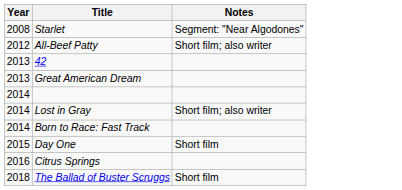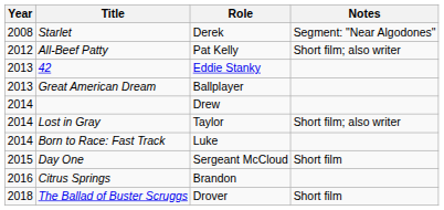 <table class="wikitable sortable">
 <tr>
 <th>Year</th>
 <th>Title</th>
+<th>Role</th>
 <th class="unsortable">Notes</th>
 </tr>
 <tr>
 <td>2008</td>
 <td><em>Starlet</em></td>
+<td>Derek</td>
 <td>Segment: "Near Algodones"</td>
 </tr>
 <tr>
 <td>2012</td>
 <td><em>All-Beef Patty</em></td>
+<td>Pat Kelly</td>
 <td>Short film; also writer</td>
 </tr>
 <tr>
 <td>2013</td>
 <td><em><a href='#'>42</a></em></td>
+<td><a href='#'>Eddie Stanky</a></td>
 <td></td>
 </tr>
 <tr>
 <td>2013</td>
 <td><em>Great American Dream</em></td>
+<td>Ballplayer</td>
 <td></td>
 </tr>
 <tr>
 <td>2014</td>
 <td><em></em></td>
+<td>Drew</td>
 <td></td>
 </tr>
 <tr>
 <td>2014</td>
 <td><em>Lost in Gray</em></td>
+<td>Taylor</td>
 <td>Short film; also writer</td>
 </tr>
 <tr>
 <td>2014</td>
 <td><em>Born to Race: Fast Track</em></td>
+<td>Luke</td>
 <td></td>
 </tr>
 <tr>
 <td>2015</td>
 <td><em>Day One</em></td>
+<td>Sergeant McCloud</td>
 <td>Short film</td>
 </tr>
 <tr>
 <td>2016</td>
 <td><em>Citrus Springs</em></td>
+<td>Brandon</td>
 <td></td>
 </tr>
 <tr>
 <td>2018</td>
 <td><em><a href='#'>The Ballad of Buster Scruggs</a></em></td>
+<td>Drover</td>
 <td>Short film</td>
 </tr>
 </table>
